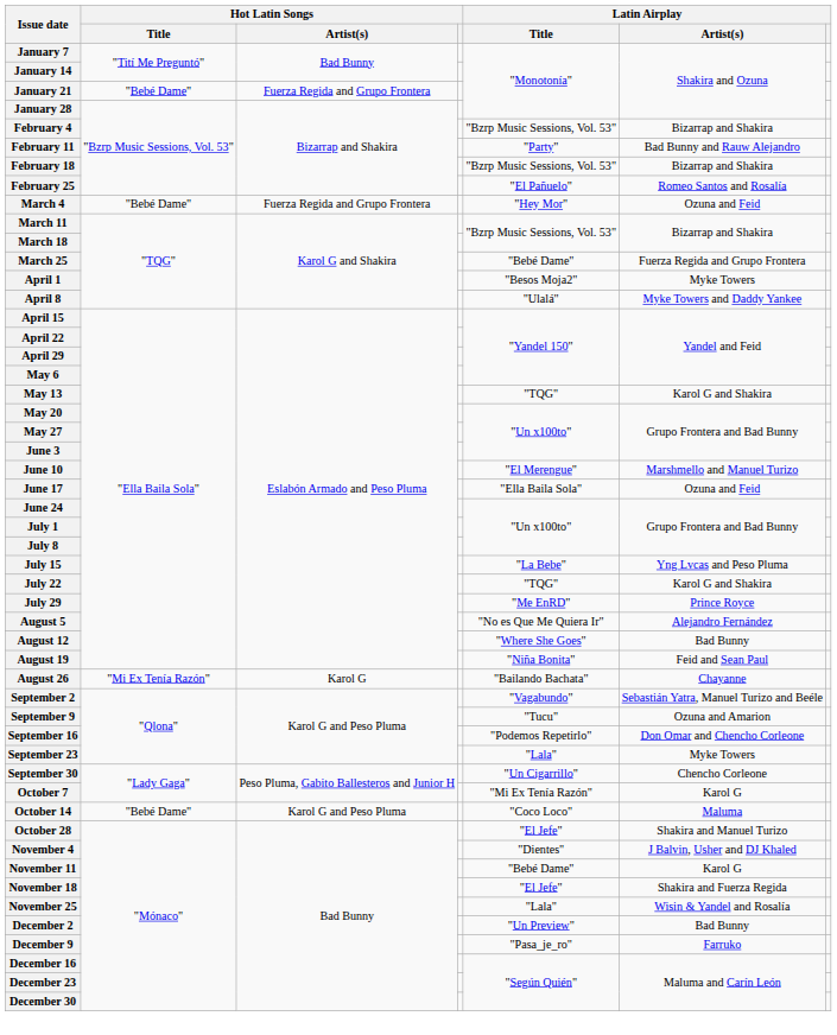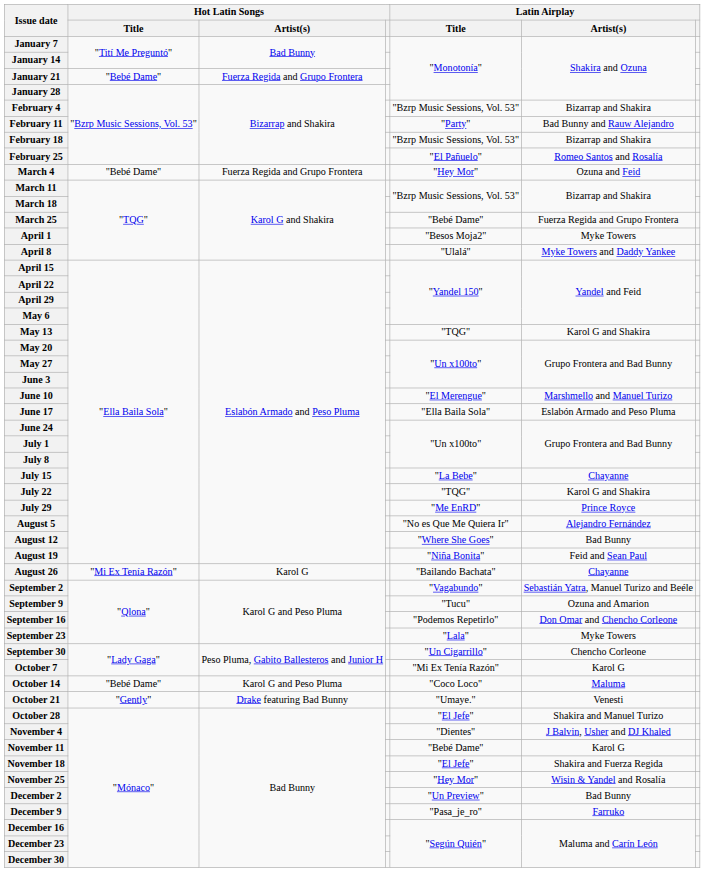 <table class="wikitable plainrowheaders" style="text-align:center">
 <tr>
 <th scope=col rowspan=2>Issue date</th>
 <th scope=col colspan=3>Hot Latin Songs</th>
 <th scope=col colspan=3>Latin Airplay</th>
 </tr>
 <tr>
 <th scope=col>Title</th>
 <th scope=col>Artist(s)</th>
 <th scope=col></th>
 <th scope=col>Title</th>
 <th scope=col>Artist(s)</th>
 <th scope=col></th>
 </tr>
 <tr>
 <th scope="row">January 7</th>
 <td rowspan=2>"<a href='#'>Tití Me Preguntó</a>"</td>
 <td rowspan=2><a href='#'>Bad Bunny</a></td>
 <td></td>
 <td rowspan=4>"<a href='#'>Monotonía</a>"</td>
 <td rowspan=4><a href='#'>Shakira</a> and <a href='#'>Ozuna</a></td>
 <td></td>
 </tr>
 <tr>
 <th scope="row">January 14</th>
 <td></td>
 <td></td>
 </tr>
 <tr>
 <th scope="row">January 21</th>
 <td>"<a href='#'>Bebé Dame</a>"</td>
 <td><a href='#'>Fuerza Regida</a> and <a href='#'>Grupo Frontera</a></td>
 <td></td>
 <td></td>
 </tr>
 <tr>
 <th scope="row">January 28</th>
 <td rowspan=5>"<a href='#'>Bzrp Music Sessions, Vol. 53</a>"</td>
 <td rowspan=5><a href='#'>Bizarrap</a> and Shakira</td>
 <td></td>
 <td></td>
 </tr>
 <tr>
 <th scope="row">February 4</th>
 <td></td>
 <td>"Bzrp Music Sessions, Vol. 53"</td>
 <td>Bizarrap and Shakira</td>
 <td></td>
 </tr>
 <tr>
 <th scope="row">February 11</th>
 <td></td>
 <td>"<a href='#'>Party</a>"</td>
 <td>Bad Bunny and <a href='#'>Rauw Alejandro</a></td>
 <td></td>
 </tr>
 <tr>
 <th scope="row">February 18</th>
 <td></td>
 <td>"Bzrp Music Sessions, Vol. 53"</td>
 <td>Bizarrap and Shakira</td>
 <td></td>
 </tr>
 <tr>
 <th scope="row">February 25</th>
 <td></td>
 <td>"<a href='#'>El Pañuelo</a>"</td>
 <td><a href='#'>Romeo Santos</a> and <a href='#'>Rosalía</a></td>
 <td></td>
 </tr>
 <tr>
 <th scope="row">March 4</th>
 <td>"Bebé Dame"</td>
 <td>Fuerza Regida and Grupo Frontera</td>
 <td></td>
 <td>"<a href='#'>Hey Mor</a>"</td>
 <td>Ozuna and <a href='#'>Feid</a></td>
 <td></td>
 </tr>
 <tr>
 <th scope="row">March 11</th>
 <td rowspan=5>"<a href='#'>TQG</a>"</td>
 <td rowspan=5><a href='#'>Karol G</a> and Shakira</td>
 <td></td>
 <td rowspan=2>"Bzrp Music Sessions, Vol. 53"</td>
 <td rowspan=2>Bizarrap and Shakira</td>
 <td></td>
 </tr>
 <tr>
 <th scope="row">March 18</th>
 <td></td>
 <td></td>
 </tr>
 <tr>
 <th scope="row">March 25</th>
 <td></td>
 <td>"Bebé Dame"</td>
 <td>Fuerza Regida and Grupo Frontera</td>
 <td></td>
 </tr>
 <tr>
 <th scope="row">April 1</th>
 <td></td>
 <td>"Besos Moja2"</td>
 <td>Myke Towers</td>
 <td></td>
 </tr>
 <tr>
 <th scope="row">April 8</th>
 <td></td>
 <td>"Ulalá"</td>
 <td><a href='#'>Myke Towers</a> and <a href='#'>Daddy Yankee</a></td>
 <td></td>
 </tr>
 <tr>
 <th scope="row">April 15</th>
 <td rowspan=19>"<a href='#'>Ella Baila Sola</a>"</td>
 <td rowspan=19><a href='#'>Eslabón Armado</a> and <a href='#'>Peso Pluma</a></td>
 <td></td>
 <td rowspan=4>"<a href='#'>Yandel 150</a>"</td>
 <td rowspan=4><a href='#'>Yandel</a> and Feid</td>
 <td></td>
 </tr>
 <tr>
 <th scope="row">April 22</th>
 <td></td>
 <td></td>
 </tr>
 <tr>
 <th scope="row">April 29</th>
 <td></td>
 <td></td>
 </tr>
 <tr>
 <th scope="row">May 6</th>
 <td></td>
 <td></td>
 </tr>
 <tr>
 <th scope="row">May 13</th>
 <td></td>
 <td>"TQG"</td>
 <td>Karol G and Shakira</td>
 <td></td>
 </tr>
 <tr>
 <th scope="row">May 20</th>
 <td></td>
 <td rowspan=3>"<a href='#'>Un x100to</a>"</td>
 <td rowspan=3>Grupo Frontera and Bad Bunny</td>
 <td></td>
 </tr>
 <tr>
 <th scope="row">May 27</th>
 <td></td>
 <td></td>
 </tr>
 <tr>
 <th scope="row">June 3</th>
 <td></td>
 <td></td>
 </tr>
 <tr>
 <th scope="row">June 10</th>
 <td></td>
 <td>"<a href='#'>El Merengue</a>"</td>
 <td><a href='#'>Marshmello</a> and <a href='#'>Manuel Turizo</a></td>
 <td></td>
 </tr>
 <tr>
 <th scope="row">June 17</th>
 <td></td>
 <td>"Ella Baila Sola"</td>
-<td>Ozuna and <a href='#'>Feid</a></td>
+<td>Eslabón Armado and Peso Pluma</td>
 <td></td>
 </tr>
 <tr>
 <th scope="row">June 24</th>
 <td></td>
 <td rowspan=3>"Un x100to"</td>
 <td rowspan=3>Grupo Frontera and Bad Bunny</td>
 <td></td>
 </tr>
 <tr>
 <th scope="row">July 1</th>
 <td></td>
 <td></td>
 </tr>
 <tr>
 <th scope="row">July 8</th>
 <td></td>
 <td></td>
 </tr>
 <tr>
 <th scope="row">July 15</th>
 <td></td>
 <td>"<a href='#'>La Bebe</a>"</td>
-<td><a href='#'>Yng Lvcas</a> and Peso Pluma</td>
+<td><a href='#'>Chayanne</a></td>
 <td></td>
 </tr>
 <tr>
 <th scope="row">July 22</th>
 <td></td>
 <td>"TQG"</td>
 <td>Karol G and Shakira</td>
 <td></td>
 </tr>
 <tr>
 <th scope="row">July 29</th>
 <td></td>
 <td>"<a href='#'>Me EnRD</a>"</td>
 <td><a href='#'>Prince Royce</a></td>
 <td></td>
 </tr>
 <tr>
 <th scope="row">August 5</th>
 <td></td>
 <td>"No es Que Me Quiera Ir"</td>
 <td><a href='#'>Alejandro Fernández</a></td>
 <td></td>
 </tr>
 <tr>
 <th scope="row">August 12</th>
 <td></td>
 <td>"<a href='#'>Where She Goes</a>"</td>
 <td>Bad Bunny</td>
 <td></td>
 </tr>
 <tr>
 <th scope="row">August 19</th>
 <td></td>
 <td>"<a href='#'>Niña Bonita</a>"</td>
 <td>Feid and <a href='#'>Sean Paul</a></td>
 <td></td>
 </tr>
 <tr>
 <th scope="row">August 26</th>
 <td>"<a href='#'>Mi Ex Tenía Razón</a>"</td>
 <td>Karol G</td>
 <td></td>
 <td>"Bailando Bachata"</td>
 <td><a href='#'>Chayanne</a></td>
 <td></td>
 </tr>
 <tr>
 <th scope="row">September 2</th>
 <td rowspan=4>"<a href='#'>Qlona</a>"</td>
 <td rowspan=4>Karol G and Peso Pluma</td>
 <td></td>
 <td>"<a href='#'>Vagabundo</a>"</td>
 <td><a href='#'>Sebastián Yatra</a>, Manuel Turizo and Beéle</td>
 <td></td>
 </tr>
 <tr>
 <th scope="row">September 9</th>
 <td></td>
 <td>"Tucu"</td>
 <td>Ozuna and Amarion</td>
 <td></td>
 </tr>
 <tr>
 <th scope="row">September 16</th>
 <td></td>
 <td>"Podemos Repetirlo"</td>
 <td><a href='#'>Don Omar</a> and <a href='#'>Chencho Corleone</a></td>
 <td></td>
 </tr>
 <tr>
 <th scope="row">September 23</th>
 <td></td>
 <td>"<a href='#'>Lala</a>"</td>
 <td>Myke Towers</td>
 <td></td>
 </tr>
 <tr>
 <th scope="row">September 30</th>
 <td rowspan=2>"<a href='#'>Lady Gaga</a>"</td>
 <td rowspan=2>Peso Pluma, <a href='#'>Gabito Ballesteros</a> and <a href='#'>Junior H</a></td>
 <td></td>
 <td>"<a href='#'>Un Cigarrillo</a>"</td>
 <td>Chencho Corleone</td>
 <td></td>
 </tr>
 <tr>
 <th scope="row">October 7</th>
 <td></td>
 <td>"Mi Ex Tenía Razón"</td>
 <td>Karol G</td>
 <td></td>
 </tr>
 <tr>
 <th scope="row">October 14</th>
 <td>"Bebé Dame"</td>
 <td>Karol G and Peso Pluma</td>
 <td></td>
 <td>"Coco Loco"</td>
 <td><a href='#'>Maluma</a></td>
 <td></td>
 </tr>
 <tr>
+<th scope="row">October 21</th>
+<td>"<a href='#'>Gently</a>"</td>
+<td><a href='#'>Drake</a> featuring Bad Bunny</td>
+<td></td>
+<td>"Umaye."</td>
+<td>Venesti</td>
+<td></td>
+</tr>
+<tr>
 <th scope="row">October 28</th>
 <td rowspan=10>"<a href='#'>Mónaco</a>"</td>
 <td rowspan=10>Bad Bunny</td>
 <td></td>
 <td>"<a href='#'>El Jefe</a>"</td>
 <td>Shakira and Manuel Turizo</td>
 <td></td>
 </tr>
 <tr>
 <th scope="row">November 4</th>
 <td></td>
 <td>"Dientes"</td>
 <td><a href='#'>J Balvin</a>, <a href='#'>Usher</a> and <a href='#'>DJ Khaled</a></td>
 <td></td>
 </tr>
 <tr>
 <th scope="row">November 11</th>
 <td></td>
 <td>"Bebé Dame"</td>
 <td>Karol G</td>
 <td></td>
 </tr>
 <tr>
 <th scope="row">November 18</th>
 <td></td>
 <td>"<a href='#'>El Jefe</a>"</td>
 <td>Shakira and Fuerza Regida</td>
 <td></td>
 </tr>
 <tr>
 <th scope="row">November 25</th>
 <td></td>
-<td>"Lala"</td>
+<td>"<a href='#'>Hey Mor</a>"</td>
 <td><a href='#'>Wisin & Yandel</a> and Rosalía</td>
 <td></td>
 </tr>
 <tr>
 <th scope="row">December 2</th>
 <td></td>
 <td>"<a href='#'>Un Preview</a>"</td>
 <td>Bad Bunny</td>
 <td></td>
 </tr>
 <tr>
 <th scope="row">December 9</th>
 <td></td>
 <td>"Pasa_je_ro"</td>
 <td><a href='#'>Farruko</a></td>
 <td></td>
 </tr>
 <tr>
 <th scope="row">December 16</th>
 <td></td>
 <td rowspan=3>"<a href='#'>Según Quién</a>"</td>
 <td rowspan=3>Maluma and <a href='#'>Carín León</a></td>
 <td></td>
 </tr>
 <tr>
 <th scope="row">December 23</th>
 <td></td>
 <td></td>
 </tr>
 <tr>
 <th scope="row">December 30</th>
 <td></td>
 <td></td>
 </tr>
 </table>
